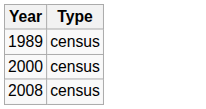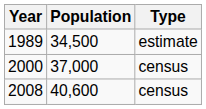 <table class=wikitable>
 <tr>
 <th>Year</th>
+<th>Population</th>
 <th>Type</th>
 </tr>
 <tr>
 <td>1989</td>
-<td>census</td>
+<td>34,500</td>
+<td>estimate</td>
 </tr>
 <tr>
 <td>2000</td>
+<td>37,000</td>
 <td>census</td>
 </tr>
 <tr>
 <td>2008</td>
+<td>40,600</td>
 <td>census</td>
 </tr>
 </table>
